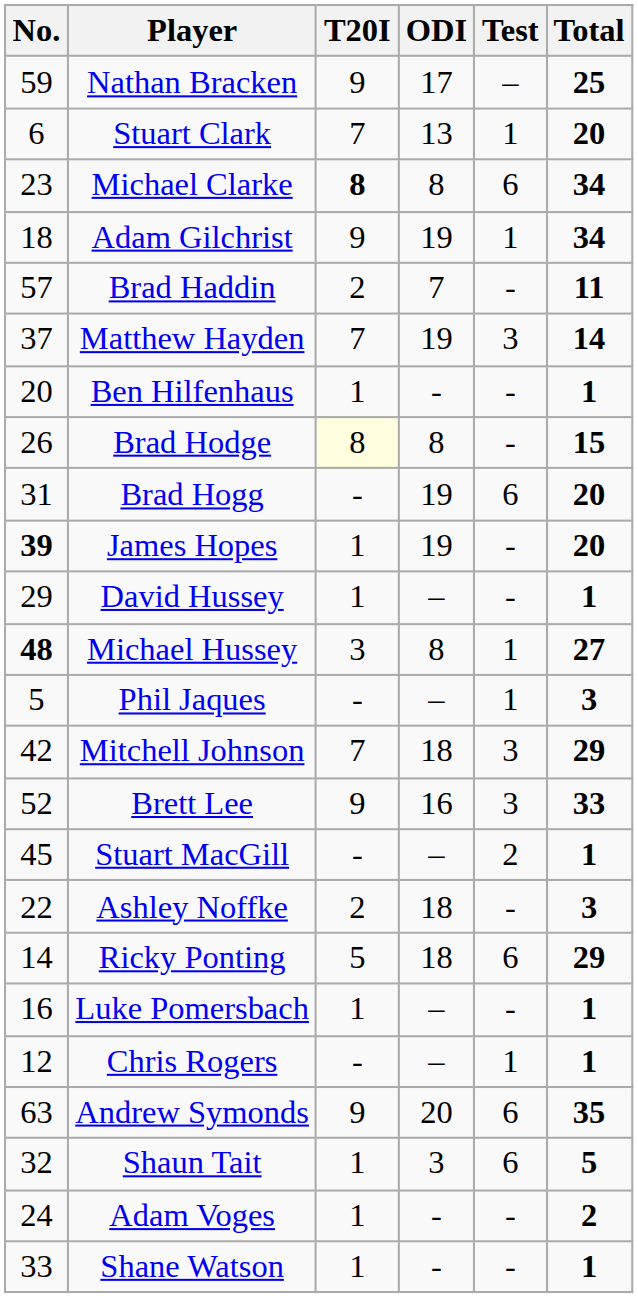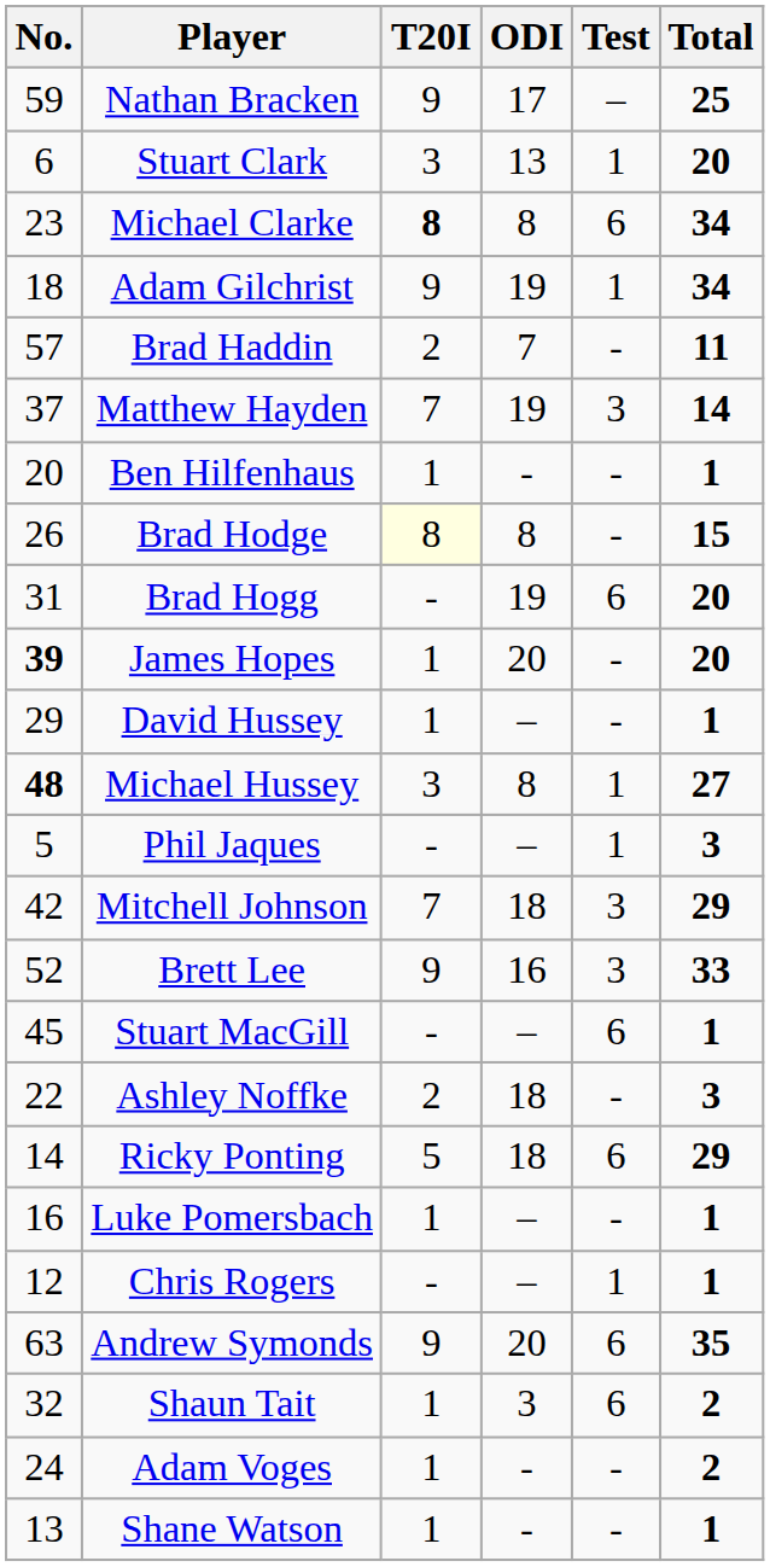 <table class="wikitable">
 <tr align=center>
 <th>No.</th>
 <th>Player</th>
 <th>T20I</th>
 <th>ODI</th>
 <th>Test</th>
 <th>Total</th>
 </tr>
 <tr align=center>
 <td>59</td>
 <td><a href='#'>Nathan Bracken</a></td>
 <td>9</td>
 <td>17</td>
 <td>–</td>
 <td><strong>25</strong></td>
 </tr>
 <tr align=center>
 <td>6</td>
 <td><a href='#'>Stuart Clark</a></td>
-<td>7</td>
+<td>3</td>
 <td>13</td>
 <td>1</td>
 <td><strong>20</strong></td>
 </tr>
 <tr align=center>
 <td>23</td>
 <td><a href='#'>Michael Clarke</a></td>
 <td><strong>8</strong></td>
 <td>8</td>
 <td>6</td>
 <td><strong>34</strong></td>
 </tr>
 <tr align=center>
 <td>18</td>
 <td><a href='#'>Adam Gilchrist</a></td>
 <td>9</td>
 <td>19</td>
 <td>1</td>
 <td><strong>34</strong></td>
 </tr>
 <tr align=center>
 <td>57</td>
 <td><a href='#'>Brad Haddin</a></td>
 <td>2</td>
 <td>7</td>
 <td>-</td>
 <td><strong>11</strong></td>
 </tr>
 <tr align=center>
 <td>37</td>
 <td><a href='#'>Matthew Hayden</a></td>
 <td>7</td>
 <td>19</td>
 <td>3</td>
 <td><strong>14</strong></td>
 </tr>
 <tr align=center>
 <td>20</td>
 <td><a href='#'>Ben Hilfenhaus</a></td>
 <td>1</td>
 <td>-</td>
 <td>-</td>
 <td><strong>1</strong></td>
 </tr>
 <tr align=center>
 <td>26</td>
 <td><a href='#'>Brad Hodge</a></td>
 <td style="background: lightyellow;">8</td>
 <td>8</td>
 <td>-</td>
 <td><strong>15</strong></td>
 </tr>
 <tr align=center>
 <td>31</td>
 <td><a href='#'>Brad Hogg</a></td>
 <td>-</td>
 <td>19</td>
 <td>6</td>
 <td><strong>20</strong></td>
 </tr>
 <tr align=center>
 <td><strong>39</strong></td>
 <td><a href='#'>James Hopes</a></td>
 <td>1</td>
-<td>19</td>
+<td>20</td>
 <td>-</td>
 <td><strong>20</strong></td>
 </tr>
 <tr align=center>
 <td>29</td>
 <td><a href='#'>David Hussey</a></td>
 <td>1</td>
 <td>–</td>
 <td>-</td>
 <td><strong>1</strong></td>
 </tr>
 <tr align=center>
 <td><strong>48</strong></td>
 <td><a href='#'>Michael Hussey</a></td>
 <td>3</td>
 <td>8</td>
 <td>1</td>
 <td><strong>27</strong></td>
 </tr>
 <tr align=center>
 <td>5</td>
 <td><a href='#'>Phil Jaques</a></td>
 <td>-</td>
 <td>–</td>
 <td>1</td>
 <td><strong>3</strong></td>
 </tr>
 <tr align=center>
 <td>42</td>
 <td><a href='#'>Mitchell Johnson</a></td>
 <td>7</td>
 <td>18</td>
 <td>3</td>
 <td><strong>29</strong></td>
 </tr>
 <tr align=center>
 <td>52</td>
 <td><a href='#'>Brett Lee</a></td>
 <td>9</td>
 <td>16</td>
 <td>3</td>
 <td><strong>33</strong></td>
 </tr>
 <tr align=center>
 <td>45</td>
 <td><a href='#'>Stuart MacGill</a></td>
 <td>-</td>
 <td>–</td>
-<td>2</td>
+<td>6</td>
 <td><strong>1</strong></td>
 </tr>
 <tr align=center>
 <td>22</td>
 <td><a href='#'>Ashley Noffke</a></td>
 <td>2</td>
 <td>18</td>
 <td>-</td>
 <td><strong>3</strong></td>
 </tr>
 <tr align=center>
 <td>14</td>
 <td><a href='#'>Ricky Ponting</a></td>
 <td>5</td>
 <td>18</td>
 <td>6</td>
 <td><strong>29</strong></td>
 </tr>
 <tr align=center>
 <td>16</td>
 <td><a href='#'>Luke Pomersbach</a></td>
 <td>1</td>
 <td>–</td>
 <td>-</td>
 <td><strong>1</strong></td>
 </tr>
 <tr align=center>
 <td>12</td>
 <td><a href='#'>Chris Rogers</a></td>
 <td>-</td>
 <td>–</td>
 <td>1</td>
 <td><strong>1</strong></td>
 </tr>
 <tr align=center>
 <td>63</td>
 <td><a href='#'>Andrew Symonds</a></td>
 <td>9</td>
 <td>20</td>
 <td>6</td>
 <td><strong>35</strong></td>
 </tr>
 <tr align=center>
 <td>32</td>
 <td><a href='#'>Shaun Tait</a></td>
 <td>1</td>
 <td>3</td>
 <td>6</td>
-<td><strong>5</strong></td>
+<td><strong>2</strong></td>
 </tr>
 <tr align=center>
 <td>24</td>
 <td><a href='#'>Adam Voges</a></td>
 <td>1</td>
 <td>-</td>
 <td>-</td>
 <td><strong>2</strong></td>
 </tr>
 <tr align=center>
-<td>33</td>
+<td>13</td>
 <td><a href='#'>Shane Watson</a></td>
 <td>1</td>
 <td>-</td>
 <td>-</td>
 <td><strong>1</strong></td>
 </tr>
 </table>
